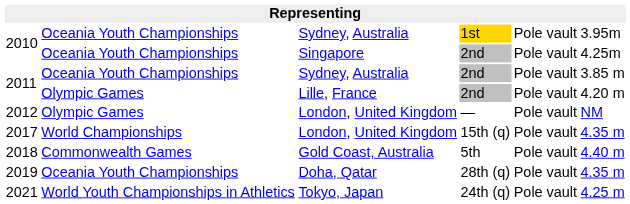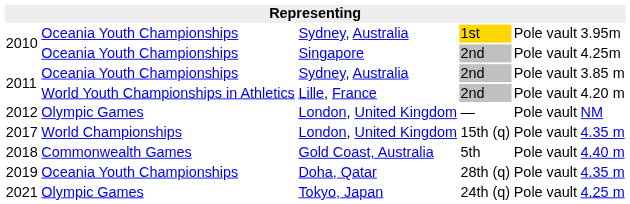 <table>
 <tr>
 <th bgcolor="#eeeeee" colspan="6">Representing </th>
 </tr>
 <tr>
 <td rowspan=2>2010</td>
 <td><a href='#'>Oceania Youth Championships</a></td>
 <td><a href='#'>Sydney</a>, <a href='#'>Australia</a></td>
 <td bgcolor=gold>1st</td>
 <td>Pole vault</td>
 <td>3.95m</td>
 </tr>
 <tr>
 <td><a href='#'>Oceania Youth Championships</a></td>
 <td><a href='#'>Singapore</a></td>
 <td style="background:silver;">2nd</td>
 <td>Pole vault</td>
 <td>4.25m</td>
 </tr>
 <tr>
 <td rowspan=2>2011</td>
 <td><a href='#'>Oceania Youth Championships</a></td>
 <td><a href='#'>Sydney</a>, <a href='#'>Australia</a></td>
 <td bgcolor=silver>2nd</td>
 <td>Pole vault</td>
 <td>3.85 m</td>
 </tr>
 <tr>
-<td><a href='#'>Olympic Games</a></td>
+<td><a href='#'>World Youth Championships in Athletics</a></td>
 <td><a href='#'>Lille</a>, <a href='#'>France</a></td>
 <td style="background:silver;">2nd</td>
 <td>Pole vault</td>
 <td>4.20 m</td>
 </tr>
 <tr>
 <td>2012</td>
 <td><a href='#'>Olympic Games</a></td>
 <td><a href='#'>London</a>, <a href='#'>United Kingdom</a></td>
 <td>—</td>
 <td>Pole vault</td>
 <td><a href='#'>NM</a></td>
 </tr>
 <tr>
 <td>2017</td>
 <td><a href='#'>World Championships</a></td>
 <td><a href='#'>London</a>, <a href='#'>United Kingdom</a></td>
 <td>15th (q)</td>
 <td>Pole vault</td>
 <td><a href='#'>4.35 m</a></td>
 </tr>
 <tr>
 <td>2018</td>
 <td><a href='#'>Commonwealth Games</a></td>
 <td><a href='#'>Gold Coast, Australia</a></td>
 <td>5th</td>
 <td>Pole vault</td>
 <td><a href='#'>4.40 m</a></td>
 </tr>
 <tr>
 <td>2019</td>
 <td><a href='#'>Oceania Youth Championships</a></td>
 <td><a href='#'>Doha, Qatar</a></td>
 <td>28th (q)</td>
 <td>Pole vault</td>
 <td><a href='#'>4.35 m</a></td>
 </tr>
 <tr>
 <td>2021</td>
-<td><a href='#'>World Youth Championships in Athletics</a></td>
+<td><a href='#'>Olympic Games</a></td>
 <td><a href='#'>Tokyo, Japan</a></td>
 <td>24th (q)</td>
 <td>Pole vault</td>
 <td><a href='#'>4.25 m</a></td>
 </tr>
 </table>
